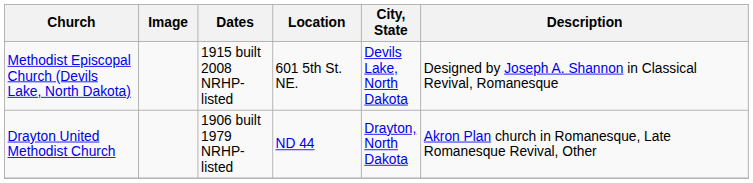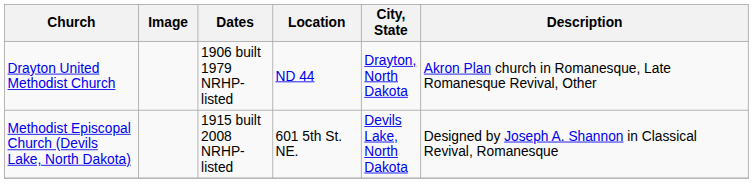 <table class="wikitable sortable" style="width:98%">
 <tr>
 <th style="width:18%;"><strong>Church</strong></th>
 <th style="width:8%;" class="unsortable"><strong>Image</strong></th>
 <th style="width:10%;"><strong>Dates</strong></th>
 <th><strong>Location</strong></th>
 <th style="width:8%;"><strong>City, State</strong></th>
 <th class="unsortable"><strong>Description</strong></th>
 </tr>
 <tr>
+<td><a href='#'>Drayton United Methodist Church</a></td>
+<td></td>
+<td>1906 built<br>1979 NRHP-listed</td>
+<td><a href='#'>ND 44</a><br><small></small></td>
+<td><a href='#'>Drayton, North Dakota</a></td>
+<td><a href='#'>Akron Plan</a> church in Romanesque, Late Romanesque Revival, Other</td>
+</tr>
+<tr>
 <td><a href='#'>Methodist Episcopal Church (Devils Lake, North Dakota)</a></td>
 <td></td>
 <td>1915 built<br>2008 NRHP-listed</td>
 <td>601 5th St. NE.<br><small></small></td>
 <td><a href='#'>Devils Lake, North Dakota</a></td>
 <td>Designed by <a href='#'>Joseph A. Shannon</a> in Classical Revival, Romanesque</td>
 </tr>
 <tr>
-<td><a href='#'>Drayton United Methodist Church</a></td>
-<td></td>
-<td>1906 built<br>1979 NRHP-listed</td>
-<td><a href='#'>ND 44</a><br><small></small></td>
-<td><a href='#'>Drayton, North Dakota</a></td>
-<td><a href='#'>Akron Plan</a> church in Romanesque, Late Romanesque Revival, Other</td>
-</tr>
-<tr>
 </tr>
 </table>
